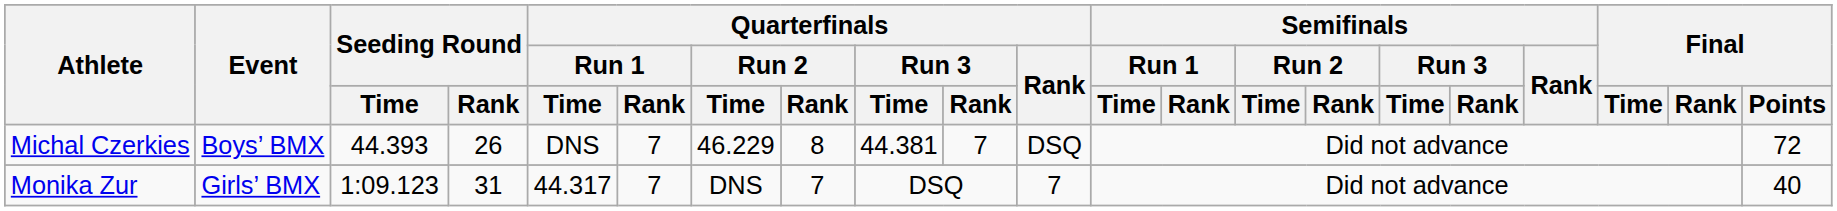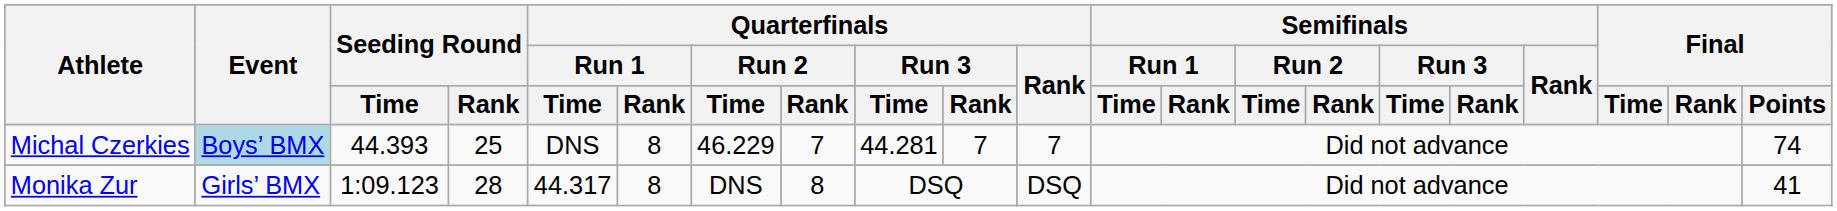 <table class="wikitable" border="1" style="font-size:90%">
 <tr>
 <th rowspan=3>Athlete</th>
 <th rowspan=3>Event</th>
 <th rowspan=2 colspan=2>Seeding Round</th>
 <th colspan=7>Quarterfinals</th>
 <th colspan=7>Semifinals</th>
 <th rowspan=2 colspan=3>Final</th>
 </tr>
 <tr>
 <th colspan=2>Run 1</th>
 <th colspan=2>Run 2</th>
 <th colspan=2>Run 3</th>
 <th rowspan=2>Rank</th>
 <th colspan=2>Run 1</th>
 <th colspan=2>Run 2</th>
 <th colspan=2>Run 3</th>
 <th rowspan=2>Rank</th>
 </tr>
 <tr>
 <th>Time</th>
 <th>Rank</th>
 <th>Time</th>
 <th>Rank</th>
 <th>Time</th>
 <th>Rank</th>
 <th>Time</th>
 <th>Rank</th>
 <th>Time</th>
 <th>Rank</th>
 <th>Time</th>
 <th>Rank</th>
 <th>Time</th>
 <th>Rank</th>
 <th>Time</th>
 <th>Rank</th>
 <th>Points</th>
 </tr>
 <tr>
 <td><a href='#'>Michal Czerkies</a></td>
-<td><a href='#'>Boys’ BMX</a></td>
+<td style="background: lightblue;"><a href='#'>Boys’ BMX</a></td>
 <td align=center>44.393</td>
-<td align=center>26</td>
+<td align=center>25</td>
 <td align=center>DNS</td>
+<td align=center>8</td>
+<td align=center>46.229</td>
 <td align=center>7</td>
-<td align=center>46.229</td>
-<td align=center>8</td>
-<td align=center>44.381</td>
+<td align=center>44.281</td>
 <td align=center>7</td>
-<td align=center>DSQ</td>
+<td align=center>7</td>
 <td align=center colspan=9>Did not advance</td>
-<td align=center>72</td>
+<td align=center>74</td>
 </tr>
 <tr>
 <td><a href='#'>Monika Zur</a></td>
 <td><a href='#'>Girls’ BMX</a></td>
 <td align=center>1:09.123</td>
-<td align=center>31</td>
+<td align=center>28</td>
 <td align=center>44.317</td>
-<td align=center>7</td>
+<td align=center>8</td>
 <td align=center>DNS</td>
-<td align=center>7</td>
+<td align=center>8</td>
 <td align=center colspan=2>DSQ</td>
-<td align=center>7</td>
+<td align=center>DSQ</td>
 <td align=center colspan=9>Did not advance</td>
-<td align=center>40</td>
+<td align=center>41</td>
 </tr>
 </table>
